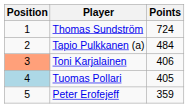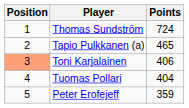 <table class=wikitable>
 <tr>
 <th>Position</th>
 <th>Player</th>
 <th>Points</th>
 </tr>
 <tr>
 <td align=center>1</td>
 <td> <a href='#'>Thomas Sundström</a></td>
 <td align=center>724</td>
 </tr>
 <tr>
 <td align=center>2</td>
 <td> <a href='#'>Tapio Pulkkanen</a> (a)</td>
-<td align=center>484</td>
+<td align=center>465</td>
 </tr>
 <tr>
 <td align=center style="background: lightsalmon;">3</td>
 <td> <a href='#'>Toni Karjalainen</a></td>
 <td align=center>406</td>
 </tr>
 <tr>
-<td align=center style="background: lightblue;">4</td>
+<td align=center>4</td>
 <td> <a href='#'>Tuomas Pollari</a></td>
-<td align=center>405</td>
+<td align=center>404</td>
 </tr>
 <tr>
 <td align=center>5</td>
 <td> <a href='#'>Peter Erofejeff</a></td>
 <td align=center>359</td>
 </tr>
 </table>
